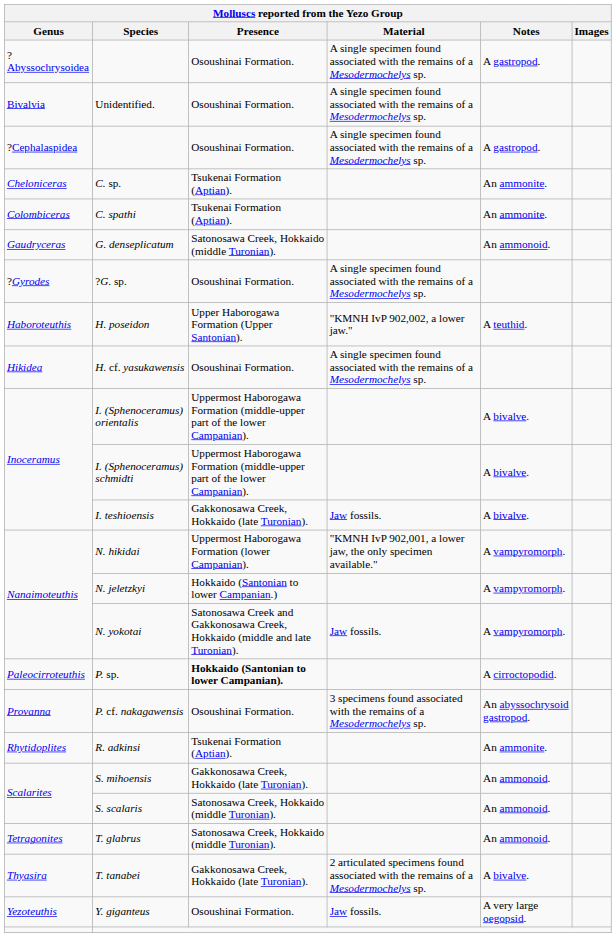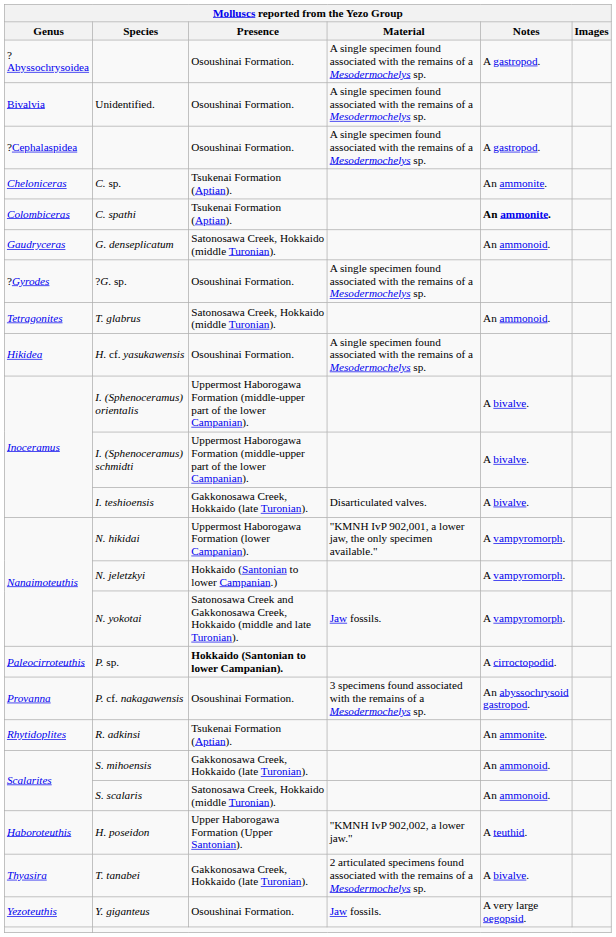 <table class="wikitable" align="center">
 <tr>
 <th colspan="6" align="center"><strong><a href='#'>Molluscs</a> reported from the Yezo Group</strong></th>
 </tr>
 <tr>
 <th>Genus</th>
 <th>Species</th>
 <th>Presence</th>
 <th><strong>Material</strong></th>
 <th>Notes</th>
 <th>Images</th>
 </tr>
 <tr>
 <td>?<a href='#'>Abyssochrysoidea</a></td>
 <td></td>
 <td>Osoushinai Formation.</td>
 <td>A single specimen found associated with the remains of a <em><a href='#'>Mesodermochelys</a></em> sp.</td>
 <td>A <a href='#'>gastropod</a>.</td>
 <td></td>
 </tr>
 <tr>
 <td><a href='#'>Bivalvia</a></td>
 <td>Unidentified.</td>
 <td>Osoushinai Formation.</td>
 <td>A single specimen found associated with the remains of a <em><a href='#'>Mesodermochelys</a></em> sp.</td>
 <td></td>
 <td></td>
 </tr>
 <tr>
 <td>?<a href='#'>Cephalaspidea</a></td>
 <td></td>
 <td>Osoushinai Formation.</td>
 <td>A single specimen found associated with the remains of a <em><a href='#'>Mesodermochelys</a></em> sp.</td>
 <td>A <a href='#'>gastropod</a>.</td>
 <td></td>
 </tr>
 <tr>
 <td><em><a href='#'>Cheloniceras</a></em></td>
 <td><em>C.</em> sp.</td>
 <td>Tsukenai Formation (<a href='#'>Aptian</a>).</td>
 <td></td>
 <td>An <a href='#'>ammonite</a>.</td>
 <td></td>
 </tr>
 <tr>
 <td><em><a href='#'>Colombiceras</a></em></td>
 <td><em>C. spathi</em></td>
 <td>Tsukenai Formation (<a href='#'>Aptian</a>).</td>
 <td></td>
-<td>An <a href='#'>ammonite</a>.</td>
+<td><strong>An <a href='#'>ammonite</a>.</strong></td>
 <td></td>
 </tr>
 <tr>
 <td><em><a href='#'>Gaudryceras</a></em></td>
 <td><em>G. denseplicatum</em></td>
 <td>Satonosawa Creek, Hokkaido (middle <a href='#'>Turonian</a>).</td>
 <td></td>
 <td>An <a href='#'>ammonoid</a>.</td>
 <td></td>
 </tr>
 <tr>
 <td>?<em><a href='#'>Gyrodes</a></em></td>
 <td>?<em>G.</em> sp.</td>
 <td>Osoushinai Formation.</td>
 <td>A single specimen found associated with the remains of a <em><a href='#'>Mesodermochelys</a></em> sp.</td>
 <td></td>
 <td></td>
 </tr>
 <tr>
-<td><em><a href='#'>Haboroteuthis</a></em></td>
-<td><em>H. poseidon</em></td>
-<td>Upper Haborogawa Formation (Upper <a href='#'>Santonian</a>).</td>
-<td>"KMNH IvP 902,002, a lower jaw."</td>
-<td>A <a href='#'>teuthid</a>.</td>
+<td><em><a href='#'>Tetragonites</a></em></td>
+<td><em>T. glabrus</em></td>
+<td>Satonosawa Creek, Hokkaido (middle <a href='#'>Turonian</a>).</td>
+<td></td>
+<td>An <a href='#'>ammonoid</a>.</td>
 <td></td>
 </tr>
 <tr>
 <td><em><a href='#'>Hikidea</a></em></td>
 <td><em>H.</em> cf. <em>yasukawensis</em></td>
 <td>Osoushinai Formation.</td>
 <td>A single specimen found associated with the remains of a <em><a href='#'>Mesodermochelys</a></em> sp.</td>
 <td></td>
 <td></td>
 </tr>
 <tr>
 <td rowspan="3"><em><a href='#'>Inoceramus</a></em></td>
 <td><em>I. (Sphenoceramus) orientalis</em></td>
 <td>Uppermost Haborogawa Formation (middle-upper part of the lower <a href='#'>Campanian</a>).</td>
 <td></td>
 <td>A <a href='#'>bivalve</a>.</td>
 <td></td>
 </tr>
 <tr>
 <td><em>I. (Sphenoceramus) schmidti</em></td>
 <td>Uppermost Haborogawa Formation (middle-upper part of the lower <a href='#'>Campanian</a>).</td>
 <td></td>
 <td>A <a href='#'>bivalve</a>.</td>
 <td></td>
 </tr>
 <tr>
 <td><em>I. teshioensis</em></td>
 <td>Gakkonosawa Creek, Hokkaido (late <a href='#'>Turonian</a>).</td>
-<td><a href='#'>Jaw</a> fossils.</td>
+<td>Disarticulated valves.</td>
 <td>A <a href='#'>bivalve</a>.</td>
 <td></td>
 </tr>
 <tr>
 <td rowspan=3><em><a href='#'>Nanaimoteuthis</a></em></td>
 <td><em>N. hikidai</em></td>
 <td>Uppermost Haborogawa Formation (lower <a href='#'>Campanian</a>).</td>
 <td>"KMNH IvP 902,001, a lower jaw, the only specimen available."</td>
 <td>A <a href='#'>vampyromorph</a>.</td>
 <td></td>
 </tr>
 <tr>
 <td><em>N. jeletzkyi</em></td>
 <td>Hokkaido (<a href='#'>Santonian</a> to lower <a href='#'>Campanian</a>.)</td>
 <td></td>
 <td>A <a href='#'>vampyromorph</a>.</td>
 <td></td>
 </tr>
 <tr>
 <td><em>N. yokotai</em></td>
 <td>Satonosawa Creek and Gakkonosawa Creek, Hokkaido (middle and late <a href='#'>Turonian</a>).</td>
 <td><a href='#'>Jaw</a> fossils.</td>
 <td>A <a href='#'>vampyromorph</a>.</td>
 <td></td>
 </tr>
 <tr>
 <td><em><a href='#'>Paleocirroteuthis</a></em></td>
 <td><em>P.</em> sp.</td>
 <td><strong>Hokkaido (Santonian to lower Campanian).</strong></td>
 <td></td>
 <td>A <a href='#'>cirroctopodid</a>.</td>
 <td></td>
 </tr>
 <tr>
 <td><em><a href='#'>Provanna</a></em></td>
 <td><em>P.</em> cf. <em>nakagawensis</em></td>
 <td>Osoushinai Formation.</td>
 <td>3 specimens found associated with the remains of a <em><a href='#'>Mesodermochelys</a></em> sp.</td>
 <td>An <a href='#'>abyssochrysoid</a> <a href='#'>gastropod</a>.</td>
 <td></td>
 </tr>
 <tr>
 <td><em><a href='#'>Rhytidoplites</a></em></td>
 <td><em>R. adkinsi</em></td>
 <td>Tsukenai Formation (<a href='#'>Aptian</a>).</td>
 <td></td>
 <td>An <a href='#'>ammonite</a>.</td>
 <td></td>
 </tr>
 <tr>
 <td rowspan=2><em><a href='#'>Scalarites</a></em></td>
 <td><em>S. mihoensis</em></td>
 <td>Gakkonosawa Creek, Hokkaido (late <a href='#'>Turonian</a>).</td>
 <td></td>
 <td>An <a href='#'>ammonoid</a>.</td>
 <td></td>
 </tr>
 <tr>
 <td><em>S. scalaris</em></td>
 <td>Satonosawa Creek, Hokkaido (middle <a href='#'>Turonian</a>).</td>
 <td></td>
 <td>An <a href='#'>ammonoid</a>.</td>
 <td></td>
 </tr>
 <tr>
-<td><em><a href='#'>Tetragonites</a></em></td>
-<td><em>T. glabrus</em></td>
-<td>Satonosawa Creek, Hokkaido (middle <a href='#'>Turonian</a>).</td>
-<td></td>
-<td>An <a href='#'>ammonoid</a>.</td>
+<td><em><a href='#'>Haboroteuthis</a></em></td>
+<td><em>H. poseidon</em></td>
+<td>Upper Haborogawa Formation (Upper <a href='#'>Santonian</a>).</td>
+<td>"KMNH IvP 902,002, a lower jaw."</td>
+<td>A <a href='#'>teuthid</a>.</td>
 <td></td>
 </tr>
 <tr>
 <td><em><a href='#'>Thyasira</a></em></td>
 <td><em>T. tanabei</em></td>
 <td>Gakkonosawa Creek, Hokkaido (late <a href='#'>Turonian</a>).</td>
 <td>2 articulated specimens found associated with the remains of a <em><a href='#'>Mesodermochelys</a></em> sp.</td>
 <td>A <a href='#'>bivalve</a>.</td>
 <td></td>
 </tr>
 <tr>
 <td><em><a href='#'>Yezoteuthis</a></em></td>
 <td><em>Y. giganteus</em></td>
 <td>Osoushinai Formation.</td>
 <td><a href='#'>Jaw</a> fossils.</td>
 <td>A very large <a href='#'>oegopsid</a>.</td>
 <td></td>
 </tr>
 <tr>
 <td></td>
 </tr>
 </table>
